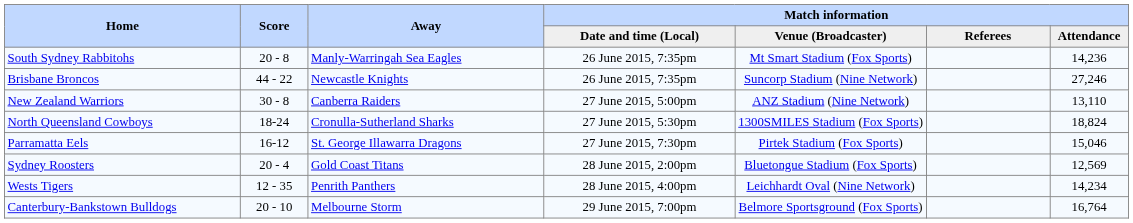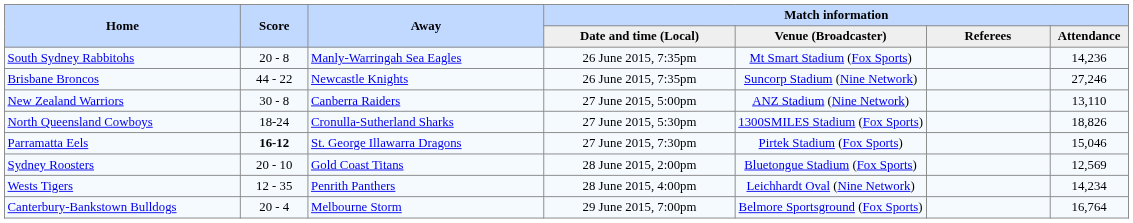 <table border="1" cellpadding="3" cellspacing="0" style="border-collapse:collapse; font-size:90%; width:100%;">
 <tr style="background:#c1d8ff;">
 <th rowspan="2" style="width:21%;">Home</th>
 <th rowspan="2" style="width:6%;">Score</th>
 <th rowspan="2" style="width:21%;">Away</th>
 <th colspan=6>Match information</th>
 </tr>
 <tr style="background:#efefef;">
 <th width=17%>Date and time (Local)</th>
 <th width="17%">Venue (Broadcaster)</th>
 <th width=11%>Referees</th>
 <th width=7%>Attendance</th>
 </tr>
 <tr style="text-align:center; background:#f5faff;">
 <td align="left"> <a href='#'>South Sydney Rabbitohs</a></td>
 <td>20 - 8</td>
 <td align="left"> <a href='#'>Manly-Warringah Sea Eagles</a></td>
 <td>26 June 2015, 7:35pm</td>
 <td><a href='#'>Mt Smart Stadium</a> (<a href='#'>Fox Sports</a>)</td>
 <td></td>
 <td>14,236</td>
 </tr>
 <tr style="text-align:center; background:#f5faff;">
 <td align="left"> <a href='#'>Brisbane Broncos</a></td>
 <td>44 - 22</td>
 <td align="left"> <a href='#'>Newcastle Knights</a></td>
 <td>26 June 2015, 7:35pm</td>
 <td><a href='#'>Suncorp Stadium</a>  (<a href='#'>Nine Network</a>)</td>
 <td></td>
 <td>27,246</td>
 </tr>
 <tr style="text-align:center; background:#f5faff;">
 <td align="left"> <a href='#'>New Zealand Warriors</a></td>
 <td>30 - 8</td>
 <td align="left"> <a href='#'>Canberra Raiders</a></td>
 <td>27 June 2015, 5:00pm</td>
 <td><a href='#'>ANZ Stadium</a>  (<a href='#'>Nine Network</a>)</td>
 <td></td>
 <td>13,110</td>
 </tr>
 <tr style="text-align:center; background:#f5faff;">
 <td align="left"> <a href='#'>North Queensland Cowboys</a></td>
 <td>18-24</td>
 <td align="left"> <a href='#'>Cronulla-Sutherland Sharks</a></td>
 <td>27 June 2015, 5:30pm</td>
 <td><a href='#'>1300SMILES Stadium</a> (<a href='#'>Fox Sports</a>)</td>
 <td></td>
-<td>18,824</td>
+<td>18,826</td>
 </tr>
 <tr style="text-align:center; background:#f5faff;">
 <td align="left"> <a href='#'>Parramatta Eels</a></td>
-<td>16-12</td>
+<td><strong>16-12</strong></td>
 <td align="left"> <a href='#'>St. George Illawarra Dragons</a></td>
 <td>27 June 2015, 7:30pm</td>
 <td><a href='#'>Pirtek Stadium</a> (<a href='#'>Fox Sports</a>)</td>
 <td></td>
 <td>15,046</td>
 </tr>
 <tr style="text-align:center; background:#f5faff;">
 <td align="left"><a href='#'>Sydney Roosters</a></td>
-<td>20 - 4</td>
+<td>20 - 10</td>
 <td align="left"> <a href='#'>Gold Coast Titans</a></td>
 <td>28 June 2015, 2:00pm</td>
 <td><a href='#'>Bluetongue Stadium</a> (<a href='#'>Fox Sports</a>)</td>
 <td></td>
 <td>12,569</td>
 </tr>
 <tr style="text-align:center; background:#f5faff;">
 <td align="left"> <a href='#'>Wests Tigers</a></td>
 <td>12 - 35</td>
 <td align="left"> <a href='#'>Penrith Panthers</a></td>
 <td>28 June 2015, 4:00pm</td>
 <td><a href='#'>Leichhardt Oval</a>  (<a href='#'>Nine Network</a>)</td>
 <td></td>
 <td>14,234</td>
 </tr>
 <tr style="text-align:center; background:#f5faff;">
 <td align="left"> <a href='#'>Canterbury-Bankstown Bulldogs</a></td>
-<td>20 - 10</td>
+<td>20 - 4</td>
 <td align="left"> <a href='#'>Melbourne Storm</a></td>
 <td>29 June 2015, 7:00pm</td>
 <td><a href='#'>Belmore Sportsground</a> (<a href='#'>Fox Sports</a>)</td>
 <td></td>
 <td>16,764</td>
 </tr>
 </table>
